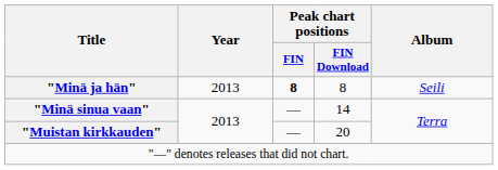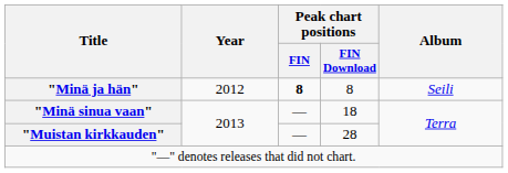 <table class="wikitable plainrowheaders" style="text-align:center;">
 <tr>
 <th rowspan="2" width="190">Title</th>
 <th rowspan="2" width="100">Year</th>
 <th colspan="2" width="100">Peak chart positions</th>
 <th rowspan="2" width="130">Album</th>
 </tr>
 <tr>
 <th style="width:3em;font-size:85%"><a href='#'>FIN</a><br></th>
 <th style="width:3em;font-size:85%"><a href='#'>FIN<br>Download</a><br></th>
 </tr>
 <tr>
 <th scope="row">"<a href='#'>Minä ja hän</a>"</th>
-<td align="center">2013</td>
+<td align="center">2012</td>
 <td><strong>8</strong></td>
 <td>8</td>
 <td><em><a href='#'>Seili</a></em></td>
 </tr>
 <tr>
 <th scope="row">"<a href='#'>Minä sinua vaan</a>"</th>
 <td align="center" rowspan="2">2013</td>
 <td>—</td>
-<td>14</td>
+<td>18</td>
 <td align="center" rowspan="2"><em><a href='#'>Terra</a></em></td>
 </tr>
 <tr>
 <th scope="row">"<a href='#'>Muistan kirkkauden</a>"</th>
 <td>—</td>
-<td>20</td>
+<td>28</td>
 </tr>
 <tr>
 <td align="center" colspan="8" style="font-size:90%">"—" denotes releases that did not chart.</td>
 </tr>
 </table>
